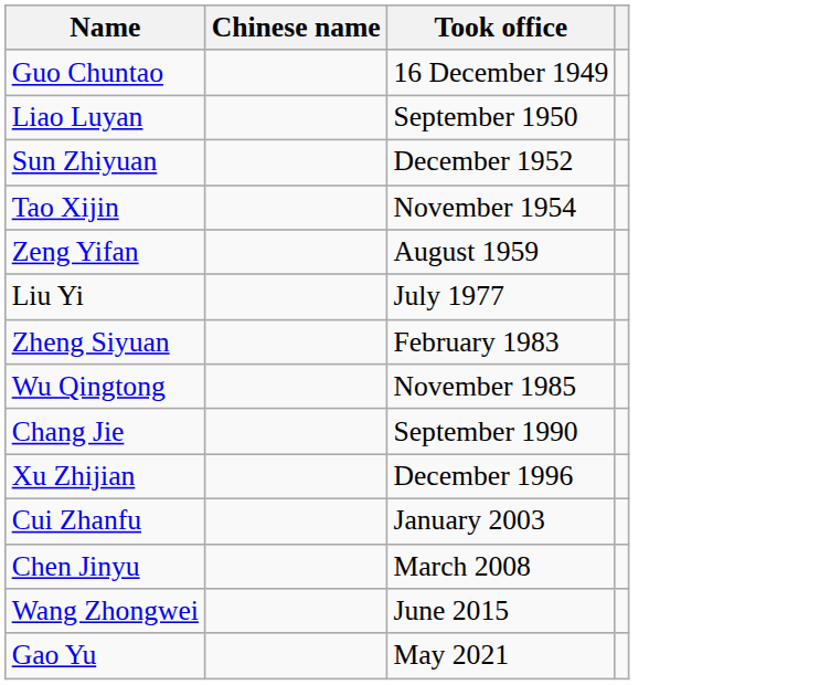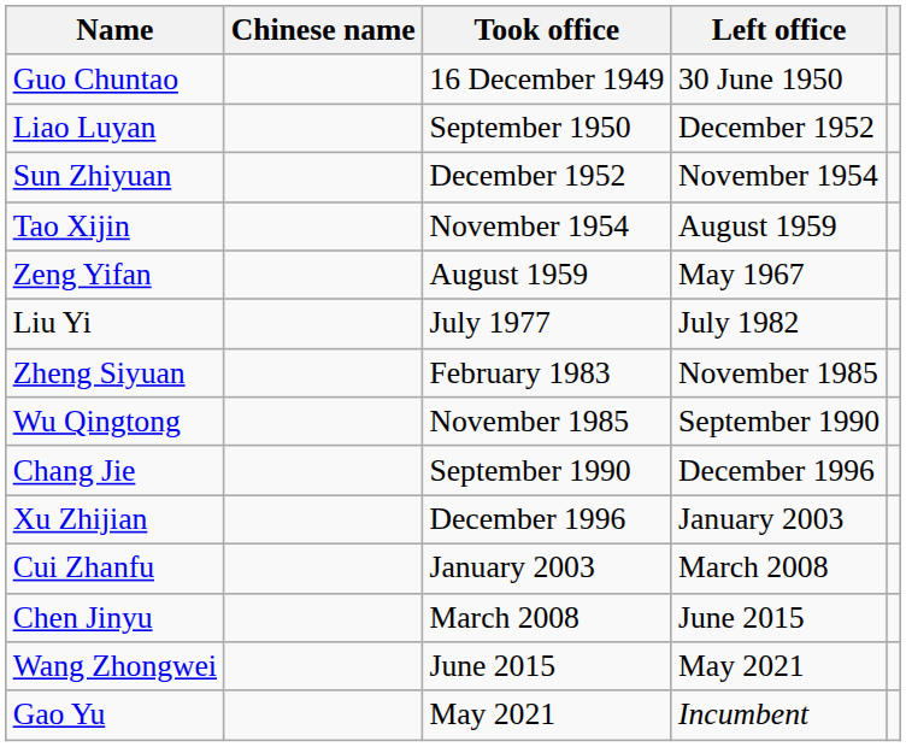 <table class="wikitable">
 <tr>
 <th>Name</th>
 <th>Chinese name</th>
 <th>Took office</th>
+<th>Left office</th>
 <th></th>
 </tr>
 <tr>
 <td><a href='#'>Guo Chuntao</a></td>
 <td></td>
 <td>16 December 1949</td>
+<td>30 June 1950</td>
 <td></td>
 </tr>
 <tr>
 <td><a href='#'>Liao Luyan</a></td>
 <td></td>
 <td>September 1950</td>
+<td>December 1952</td>
 <td></td>
 </tr>
 <tr>
 <td><a href='#'>Sun Zhiyuan</a></td>
 <td></td>
 <td>December 1952</td>
+<td>November 1954</td>
 <td></td>
 </tr>
 <tr>
 <td><a href='#'>Tao Xijin</a></td>
 <td></td>
 <td>November 1954</td>
+<td>August 1959</td>
 <td></td>
 </tr>
 <tr>
 <td><a href='#'>Zeng Yifan</a></td>
 <td></td>
 <td>August 1959</td>
+<td>May 1967</td>
 <td></td>
 </tr>
 <tr>
 <td>Liu Yi</td>
 <td></td>
 <td>July 1977</td>
+<td>July 1982</td>
 <td></td>
 </tr>
 <tr>
 <td><a href='#'>Zheng Siyuan</a></td>
 <td></td>
 <td>February 1983</td>
+<td>November 1985</td>
 <td></td>
 </tr>
 <tr>
 <td><a href='#'>Wu Qingtong</a></td>
 <td></td>
 <td>November 1985</td>
+<td>September 1990</td>
 <td></td>
 </tr>
 <tr>
 <td><a href='#'>Chang Jie</a></td>
 <td></td>
 <td>September 1990</td>
+<td>December 1996</td>
 <td></td>
 </tr>
 <tr>
 <td><a href='#'>Xu Zhijian</a></td>
 <td></td>
 <td>December 1996</td>
+<td>January 2003</td>
 <td></td>
 </tr>
 <tr>
 <td><a href='#'>Cui Zhanfu</a></td>
 <td></td>
 <td>January 2003</td>
+<td>March 2008</td>
 <td></td>
 </tr>
 <tr>
 <td><a href='#'>Chen Jinyu</a></td>
 <td></td>
 <td>March 2008</td>
+<td>June 2015</td>
 <td></td>
 </tr>
 <tr>
 <td><a href='#'>Wang Zhongwei</a></td>
 <td></td>
 <td>June 2015</td>
+<td>May 2021</td>
 <td></td>
 </tr>
 <tr>
 <td><a href='#'>Gao Yu</a></td>
 <td></td>
 <td>May 2021</td>
+<td><em>Incumbent</em></td>
 <td></td>
 </tr>
 </table>
